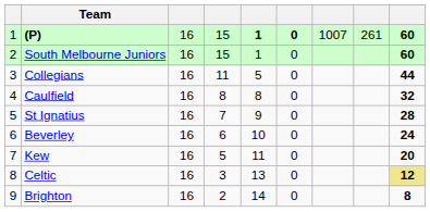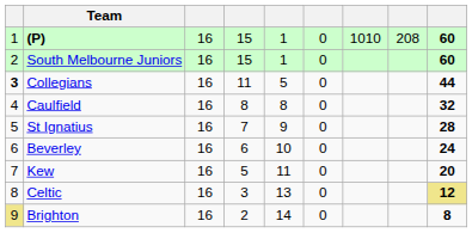 <table class="wikitable" style="text-align:center; margin-bottom:0">
 <tr>
 <th style="width:10px"></th>
 <th style="width:35%;">Team</th>
 <th style="width:30px;"></th>
 <th style="width:30px;"></th>
 <th style="width:30px;"></th>
 <th style="width:30px;"></th>
 <th style="width:30px;"></th>
 <th style="width:30px;"></th>
 <th style="width:30px;"></th>
 </tr>
 <tr style="background:#ccffcc;">
 <td>1</td>
 <td style="text-align:left;"> <strong>(P)</strong></td>
 <td>16</td>
 <td>15</td>
-<td><strong>1</strong></td>
-<td><strong>0</strong></td>
-<td>1007</td>
-<td>261</td>
+<td>1</td>
+<td>0</td>
+<td>1010</td>
+<td>208</td>
 <td><strong>60</strong></td>
 </tr>
 <tr style="background:#ccffcc;">
 <td>2</td>
 <td style="text-align:left;"><a href='#'>South Melbourne Juniors</a></td>
 <td>16</td>
 <td>15</td>
 <td>1</td>
 <td>0</td>
 <td></td>
 <td></td>
 <td><strong>60</strong></td>
 </tr>
 <tr>
-<td>3</td>
+<td><strong>3</strong></td>
 <td style="text-align:left;"><a href='#'>Collegians</a></td>
 <td>16</td>
 <td>11</td>
 <td>5</td>
 <td>0</td>
 <td></td>
 <td></td>
 <td><strong>44</strong></td>
 </tr>
 <tr>
 <td>4</td>
 <td style="text-align:left;"><a href='#'>Caulfield</a></td>
 <td>16</td>
 <td>8</td>
 <td>8</td>
 <td>0</td>
 <td></td>
 <td></td>
 <td><strong>32</strong></td>
 </tr>
 <tr>
 <td>5</td>
 <td style="text-align:left;"><a href='#'>St Ignatius</a></td>
 <td>16</td>
 <td>7</td>
 <td>9</td>
 <td>0</td>
 <td></td>
 <td></td>
 <td><strong>28</strong></td>
 </tr>
 <tr>
 <td>6</td>
 <td style="text-align:left;"><a href='#'>Beverley</a></td>
 <td>16</td>
 <td>6</td>
 <td>10</td>
 <td>0</td>
 <td></td>
 <td></td>
 <td><strong>24</strong></td>
 </tr>
 <tr>
 <td>7</td>
 <td style="text-align:left;"><a href='#'>Kew</a></td>
 <td>16</td>
 <td>5</td>
 <td>11</td>
 <td>0</td>
 <td></td>
 <td></td>
 <td><strong>20</strong></td>
 </tr>
 <tr>
 <td>8</td>
 <td style="text-align:left;"><a href='#'>Celtic</a></td>
 <td>16</td>
 <td>3</td>
 <td>13</td>
 <td>0</td>
 <td></td>
 <td></td>
 <td style="background: khaki;"><strong>12</strong></td>
 </tr>
 <tr>
-<td>9</td>
+<td style="background: khaki;">9</td>
 <td style="text-align:left;"><a href='#'>Brighton</a></td>
 <td>16</td>
 <td>2</td>
 <td>14</td>
 <td>0</td>
 <td></td>
 <td></td>
 <td><strong>8</strong></td>
 </tr>
 </table>
